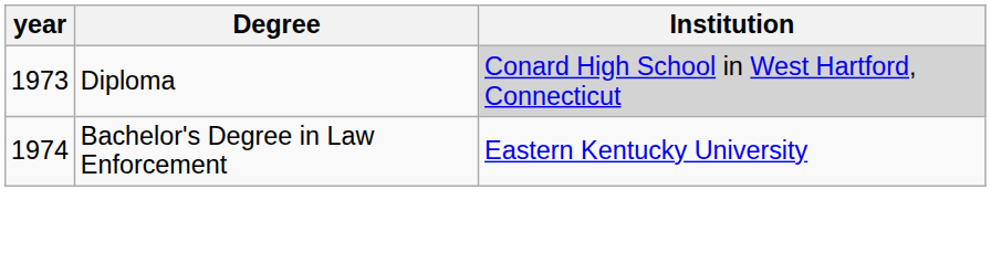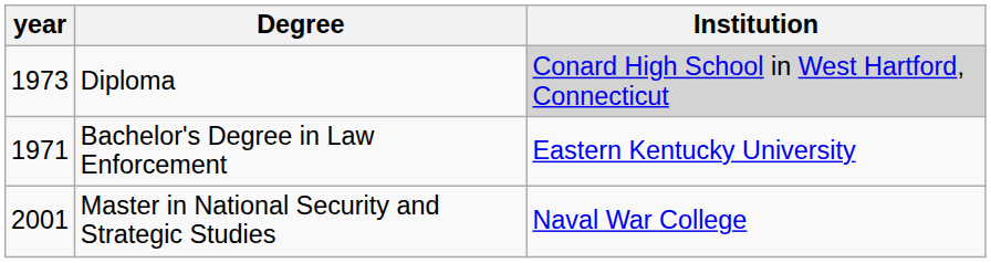 <table class="wikitable">
 <tr>
 <th>year</th>
 <th>Degree</th>
 <th>Institution</th>
 </tr>
 <tr>
 <td>1973</td>
 <td>Diploma</td>
 <td style="background: lightgrey;"><a href='#'>Conard High School</a> in <a href='#'>West Hartford</a>, <a href='#'>Connecticut</a></td>
 </tr>
 <tr>
-<td>1974</td>
+<td>1971</td>
 <td>Bachelor's Degree in Law Enforcement</td>
 <td><a href='#'>Eastern Kentucky University</a></td>
 </tr>
+<tr>
+<td>2001</td>
+<td>Master in National Security and Strategic Studies</td>
+<td><a href='#'>Naval War College</a></td>
+</tr>
 </table>
